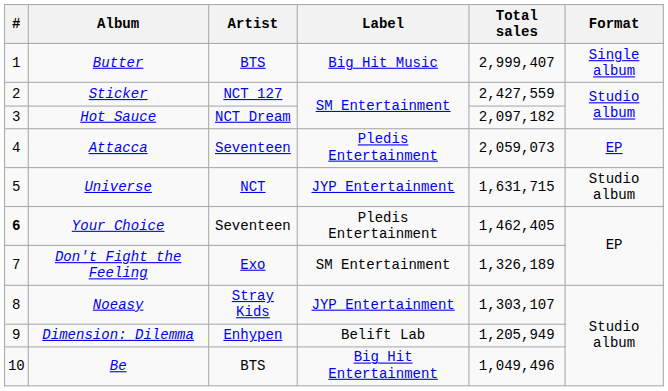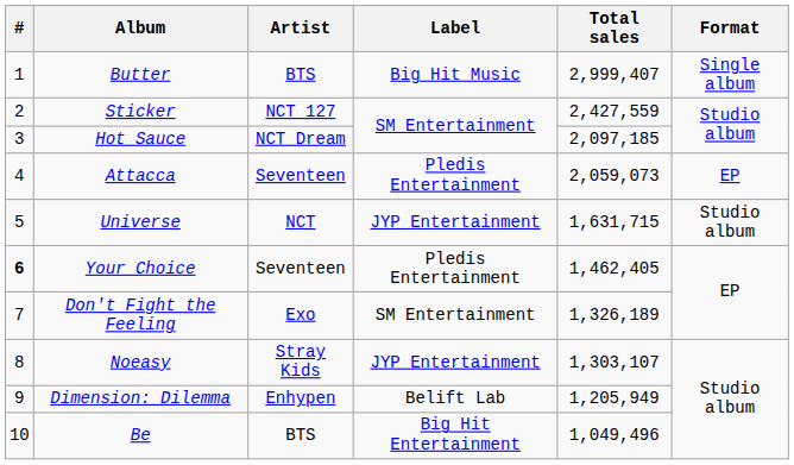 <table class="wikitable" style="text-align: center">
 <tr>
 <th>#</th>
 <th>Album</th>
 <th>Artist</th>
 <th>Label</th>
 <th>Total sales</th>
 <th>Format</th>
 </tr>
 <tr>
 <td>1</td>
 <td><em><a href='#'>Butter</a></em></td>
 <td><a href='#'>BTS</a></td>
 <td><a href='#'>Big Hit Music</a></td>
 <td>2,999,407</td>
 <td><a href='#'>Single album</a></td>
 </tr>
 <tr>
 <td>2</td>
 <td><em><a href='#'>Sticker</a></em></td>
 <td><a href='#'>NCT 127</a></td>
 <td rowspan="2"><a href='#'>SM Entertainment</a></td>
 <td>2,427,559</td>
 <td rowspan="2"><a href='#'>Studio album</a></td>
 </tr>
 <tr>
 <td>3</td>
 <td><em><a href='#'>Hot Sauce</a></em></td>
 <td><a href='#'>NCT Dream</a></td>
-<td>2,097,182</td>
+<td>2,097,185</td>
 </tr>
 <tr>
 <td>4</td>
 <td><em><a href='#'>Attacca</a></em></td>
 <td><a href='#'>Seventeen</a></td>
 <td><a href='#'>Pledis Entertainment</a></td>
 <td>2,059,073</td>
 <td><a href='#'>EP</a></td>
 </tr>
 <tr>
 <td>5</td>
 <td><em><a href='#'>Universe</a></em></td>
 <td><a href='#'>NCT</a></td>
 <td><a href='#'>JYP Entertainment</a></td>
 <td>1,631,715</td>
 <td>Studio album</td>
 </tr>
 <tr>
 <td><strong>6</strong></td>
 <td><em><a href='#'>Your Choice</a></em></td>
 <td>Seventeen</td>
 <td>Pledis Entertainment</td>
 <td>1,462,405</td>
 <td rowspan="2">EP</td>
 </tr>
 <tr>
 <td>7</td>
 <td><em><a href='#'>Don't Fight the Feeling</a></em></td>
 <td><a href='#'>Exo</a></td>
 <td>SM Entertainment</td>
 <td>1,326,189</td>
 </tr>
 <tr>
 <td>8</td>
 <td><em><a href='#'>Noeasy</a></em></td>
 <td><a href='#'>Stray Kids</a></td>
 <td><a href='#'>JYP Entertainment</a></td>
 <td>1,303,107</td>
 <td rowspan="3">Studio album</td>
 </tr>
 <tr>
 <td>9</td>
 <td><em><a href='#'>Dimension: Dilemma</a></em></td>
 <td><a href='#'>Enhypen</a></td>
 <td>Belift Lab</td>
 <td>1,205,949</td>
 </tr>
 <tr>
 <td>10</td>
 <td><em><a href='#'>Be</a></em></td>
 <td>BTS</td>
 <td><a href='#'>Big Hit Entertainment</a></td>
 <td>1,049,496</td>
 </tr>
 </table>
